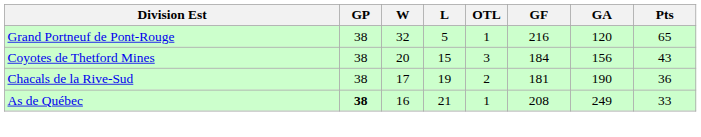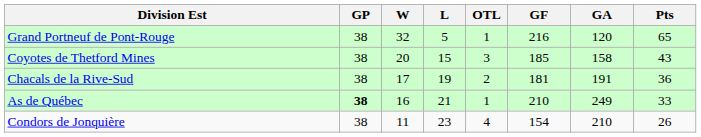 <table class="wikitable">
 <tr>
 <th width="40%" bgcolor="#e0e0e0">Division Est</th>
 <th width="5%" bgcolor="#e0e0e0">GP</th>
 <th width="5%" bgcolor="#e0e0e0">W</th>
 <th width="5%" bgcolor="#e0e0e0">L</th>
 <th width="5%" bgcolor="#e0e0e0">OTL</th>
 <th width="7.5%" bgcolor="#e0e0e0">GF</th>
 <th width="7.5%" bgcolor="#e0e0e0">GA</th>
 <th width="7.5%" bgcolor="#e0e0e0">Pts</th>
 </tr>
 <tr align="center" bgcolor="#CCFFCC">
 <td align="left"><a href='#'>Grand Portneuf de Pont-Rouge</a></td>
 <td>38</td>
 <td>32</td>
 <td>5</td>
 <td>1</td>
 <td>216</td>
 <td>120</td>
 <td>65</td>
 </tr>
 <tr align="center" bgcolor="#CCFFCC">
 <td align="left"><a href='#'>Coyotes de Thetford Mines</a></td>
 <td>38</td>
 <td>20</td>
 <td>15</td>
 <td>3</td>
-<td>184</td>
-<td>156</td>
+<td>185</td>
+<td>158</td>
 <td>43</td>
 </tr>
 <tr align="center" bgcolor="#CCFFCC">
 <td align="left"><a href='#'>Chacals de la Rive-Sud</a></td>
 <td>38</td>
 <td>17</td>
 <td>19</td>
 <td>2</td>
 <td>181</td>
-<td>190</td>
+<td>191</td>
 <td>36</td>
 </tr>
 <tr align="center" bgcolor="#CCFFCC">
 <td align="left"><a href='#'>As de Québec</a></td>
 <td><strong>38</strong></td>
 <td>16</td>
 <td>21</td>
 <td>1</td>
-<td>208</td>
+<td>210</td>
 <td>249</td>
 <td>33</td>
 </tr>
+<tr align="center">
+<td align="left"><a href='#'>Condors de Jonquière</a></td>
+<td>38</td>
+<td>11</td>
+<td>23</td>
+<td>4</td>
+<td>154</td>
+<td>210</td>
+<td>26</td>
+</tr>
 </table>
